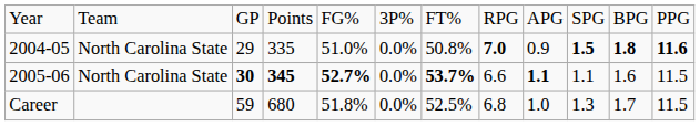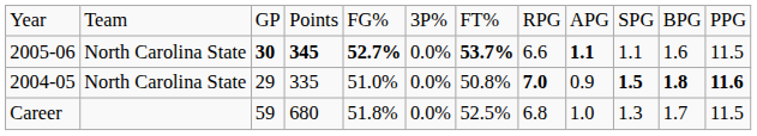 <table class="wikitable">
 <tr>
 <td>Year</td>
 <td>Team</td>
 <td>GP</td>
 <td>Points</td>
 <td>FG%</td>
 <td>3P%</td>
 <td>FT%</td>
 <td>RPG</td>
 <td>APG</td>
 <td>SPG</td>
 <td>BPG</td>
 <td>PPG</td>
 </tr>
 <tr>
+<td>2005-06</td>
+<td>North Carolina State</td>
+<td><strong>30</strong></td>
+<td><strong>345</strong></td>
+<td><strong>52.7%</strong></td>
+<td>0.0%</td>
+<td><strong>53.7%</strong></td>
+<td>6.6</td>
+<td><strong>1.1</strong></td>
+<td>1.1</td>
+<td>1.6</td>
+<td>11.5</td>
+</tr>
+<tr>
 <td>2004-05</td>
 <td>North Carolina State</td>
 <td>29</td>
 <td>335</td>
 <td>51.0%</td>
 <td>0.0%</td>
 <td>50.8%</td>
 <td><strong>7.0</strong></td>
 <td>0.9</td>
 <td><strong>1.5</strong></td>
 <td><strong>1.8</strong></td>
 <td><strong>11.6</strong></td>
-</tr>
-<tr>
-<td>2005-06</td>
-<td>North Carolina State</td>
-<td><strong>30</strong></td>
-<td><strong>345</strong></td>
-<td><strong>52.7%</strong></td>
-<td>0.0%</td>
-<td><strong>53.7%</strong></td>
-<td>6.6</td>
-<td><strong>1.1</strong></td>
-<td>1.1</td>
-<td>1.6</td>
-<td>11.5</td>
 </tr>
 <tr>
 <td>Career</td>
 <td></td>
 <td>59</td>
 <td>680</td>
 <td>51.8%</td>
 <td>0.0%</td>
 <td>52.5%</td>
 <td>6.8</td>
 <td>1.0</td>
 <td>1.3</td>
 <td>1.7</td>
 <td>11.5</td>
 </tr>
 </table>
